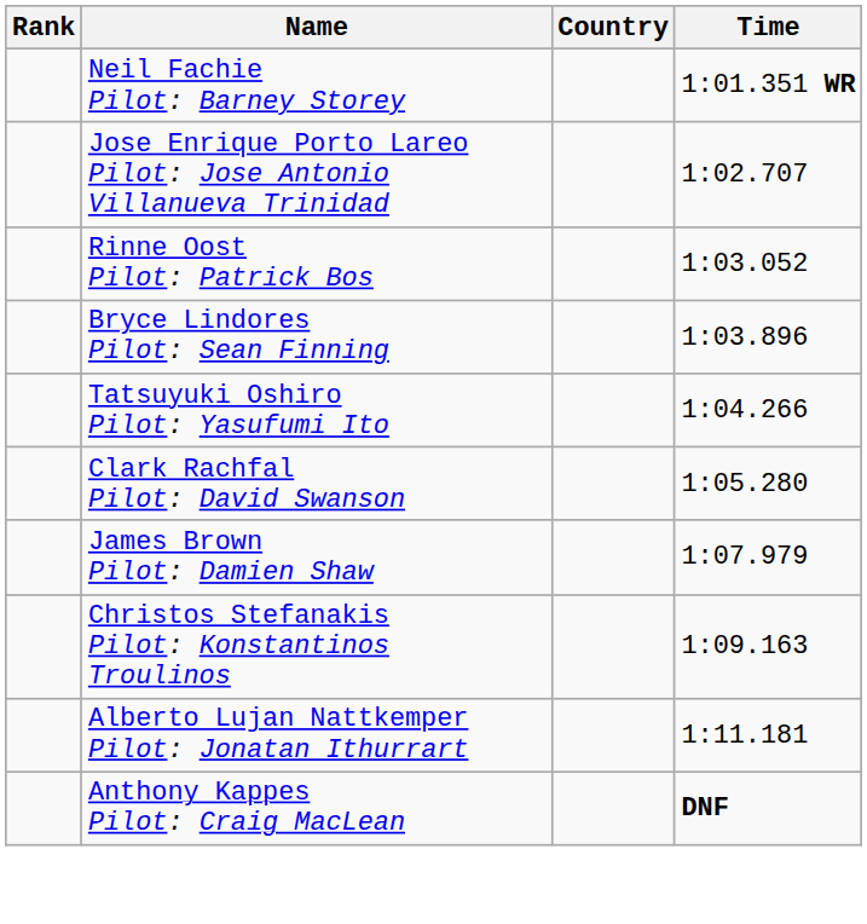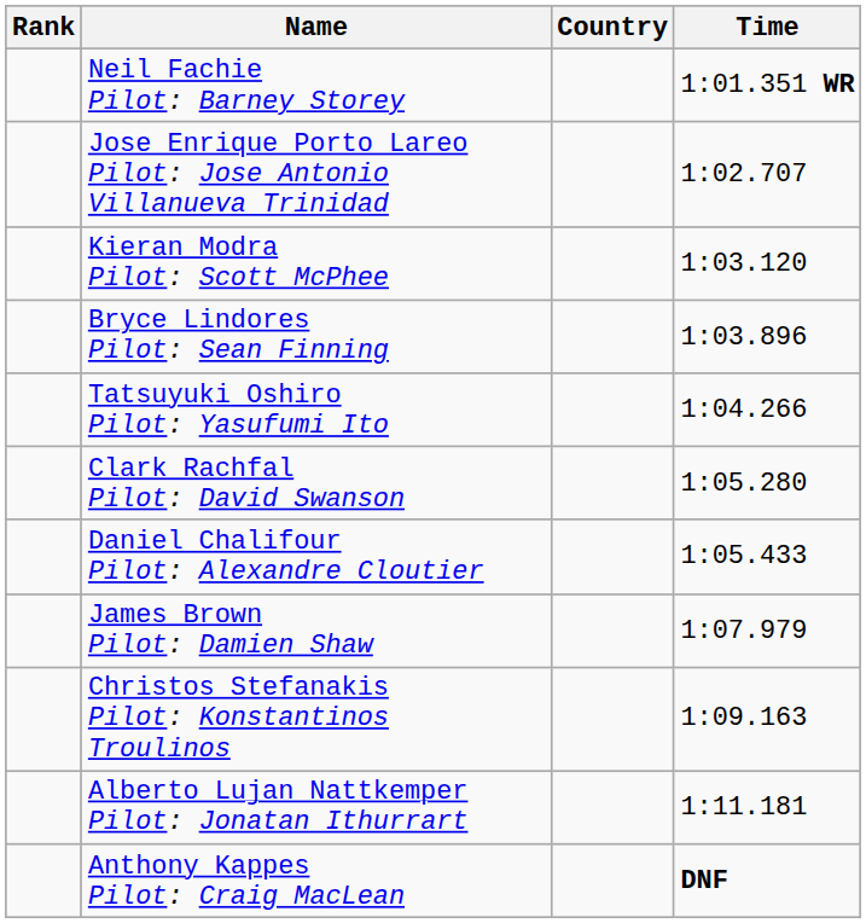 <table class="wikitable sortable">
 <tr>
 <th width=20>Rank</th>
 <th width=225>Name</th>
 <th>Country</th>
 <th>Time</th>
 </tr>
 <tr>
 <td align="center"></td>
 <td><a href='#'>Neil Fachie</a><br><em><a href='#'>Pilot</a>: <a href='#'>Barney Storey</a></em></td>
 <td></td>
 <td>1:01.351 <strong>WR </strong></td>
 </tr>
 <tr>
 <td align="center"></td>
 <td><a href='#'>Jose Enrique Porto Lareo</a><br><em><a href='#'>Pilot</a>: <a href='#'>Jose Antonio Villanueva Trinidad</a></em></td>
 <td></td>
 <td>1:02.707</td>
 </tr>
 <tr>
 <td align="center"></td>
-<td><a href='#'>Rinne Oost</a><br><em><a href='#'>Pilot</a>: <a href='#'>Patrick Bos</a></em></td>
+<td><a href='#'>Kieran Modra</a><br><em><a href='#'>Pilot</a>: <a href='#'>Scott McPhee</a></em></td>
 <td></td>
-<td>1:03.052</td>
+<td>1:03.120</td>
 </tr>
 <tr>
 <td align="center"></td>
 <td><a href='#'>Bryce Lindores</a><br><em><a href='#'>Pilot</a>: <a href='#'>Sean Finning</a></em></td>
 <td></td>
 <td>1:03.896</td>
 </tr>
 <tr>
 <td align="center"></td>
 <td><a href='#'>Tatsuyuki Oshiro</a><br><em><a href='#'>Pilot</a>: <a href='#'>Yasufumi Ito</a></em></td>
 <td></td>
 <td>1:04.266</td>
 </tr>
 <tr>
 <td align="center"></td>
 <td><a href='#'>Clark Rachfal</a><br><em><a href='#'>Pilot</a>: <a href='#'>David Swanson</a></em></td>
 <td></td>
 <td>1:05.280</td>
+</tr>
+<tr>
+<td align="center"></td>
+<td><a href='#'>Daniel Chalifour</a><br><em><a href='#'>Pilot</a>: <a href='#'>Alexandre Cloutier</a></em></td>
+<td></td>
+<td>1:05.433</td>
 </tr>
 <tr>
 <td align="center"></td>
 <td><a href='#'>James Brown</a><br><em><a href='#'>Pilot</a>: <a href='#'>Damien Shaw</a></em></td>
 <td></td>
 <td>1:07.979</td>
 </tr>
 <tr>
 <td align="center"></td>
 <td><a href='#'>Christos Stefanakis</a><br><em><a href='#'>Pilot</a>: <a href='#'>Konstantinos Troulinos</a></em></td>
 <td></td>
 <td>1:09.163</td>
 </tr>
 <tr>
 <td align="center"></td>
 <td><a href='#'>Alberto Lujan Nattkemper</a><br><em><a href='#'>Pilot</a>: <a href='#'>Jonatan Ithurrart</a></em></td>
 <td></td>
 <td>1:11.181</td>
 </tr>
 <tr>
 <td align="center"></td>
 <td><a href='#'>Anthony Kappes</a><br><em><a href='#'>Pilot</a>: <a href='#'>Craig MacLean</a></em></td>
 <td></td>
 <td><strong>DNF</strong></td>
 </tr>
 </table>
